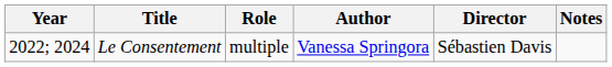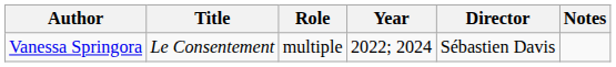 <table class="wikitable sortable">
 <tr>
-<th>Year</th>
+<th>Author</th>
 <th>Title</th>
 <th>Role</th>
-<th>Author</th>
+<th>Year</th>
 <th>Director</th>
 <th class="unsortable">Notes</th>
 </tr>
 <tr>
-<td>2022; 2024</td>
+<td><a href='#'>Vanessa Springora</a></td>
 <td><em>Le Consentement</em></td>
 <td>multiple</td>
-<td><a href='#'>Vanessa Springora</a></td>
+<td>2022; 2024</td>
 <td>Sébastien Davis</td>
 <td></td>
 </tr>
 </table>
